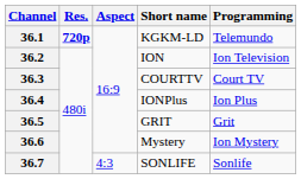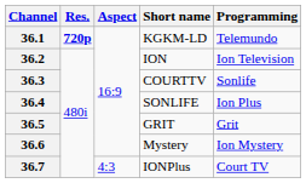 <table class="wikitable">
 <tr>
 <th scope = "col"><a href='#'>Channel</a></th>
 <th scope = "col"><a href='#'>Res.</a></th>
 <th scope = "col"><a href='#'>Aspect</a></th>
 <th scope = "col">Short name</th>
 <th scope = "col">Programming</th>
 </tr>
 <tr>
 <th scope = "row">36.1</th>
 <td><strong><a href='#'>720p</a></strong></td>
 <td rowspan="6"><a href='#'>16:9</a></td>
 <td>KGKM-LD</td>
 <td><a href='#'>Telemundo</a></td>
 </tr>
 <tr>
 <th scope = "row">36.2</th>
 <td rowspan="6"><a href='#'>480i</a></td>
 <td>ION</td>
 <td><a href='#'>Ion Television</a></td>
 </tr>
 <tr>
 <th scope = "row">36.3</th>
 <td>COURTTV</td>
-<td><a href='#'>Court TV</a></td>
+<td><a href='#'>Sonlife</a></td>
 </tr>
 <tr>
 <th scope = "row">36.4</th>
-<td>IONPlus</td>
+<td>SONLIFE</td>
 <td><a href='#'>Ion Plus</a></td>
 </tr>
 <tr>
 <th scope = "row">36.5</th>
 <td>GRIT</td>
 <td><a href='#'>Grit</a></td>
 </tr>
 <tr>
 <th scope = "row">36.6</th>
 <td>Mystery</td>
 <td><a href='#'>Ion Mystery</a></td>
 </tr>
 <tr>
 <th scope = "row">36.7</th>
 <td><a href='#'>4:3</a></td>
-<td>SONLIFE</td>
-<td><a href='#'>Sonlife</a></td>
+<td>IONPlus</td>
+<td><a href='#'>Court TV</a></td>
 </tr>
 </table>
